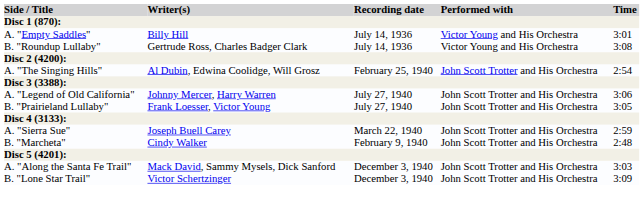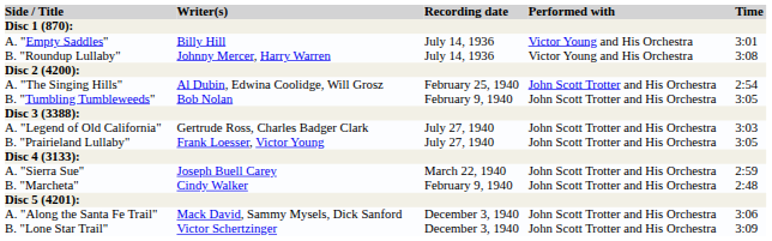 <table border="0" cellpadding="0" cellspacing="0" style="width: 75%; margin: 1em 1em 1em 0; background: #FCFDFF; border-collapse: collapse;">
 <tr bgcolor=#D3D3D4>
 <td><strong>Side / Title</strong></td>
 <td><strong>Writer(s)</strong></td>
 <td><strong>Recording date</strong></td>
 <td><strong>Performed with</strong></td>
 <td><strong>Time</strong></td>
 </tr>
 <tr bgcolor=#F2F0E6>
 <td colspan=5><strong>Disc 1 (870):</strong></td>
 </tr>
 <tr>
 <td>A. "<a href='#'>Empty Saddles</a>"</td>
 <td><a href='#'>Billy Hill</a></td>
 <td>July 14, 1936</td>
 <td><a href='#'>Victor Young</a> and His Orchestra</td>
 <td>3:01</td>
 </tr>
 <tr>
 <td>B. "Roundup Lullaby"</td>
-<td>Gertrude Ross, Charles Badger Clark</td>
+<td><a href='#'>Johnny Mercer</a>, <a href='#'>Harry Warren</a></td>
 <td>July 14, 1936</td>
 <td>Victor Young and His Orchestra</td>
 <td>3:08</td>
 </tr>
 <tr bgcolor=#F2F0E6>
 <td colspan=5><strong>Disc 2 (4200):</strong></td>
 </tr>
 <tr>
 <td>A. "The Singing Hills"</td>
 <td><a href='#'>Al Dubin</a>, Edwina Coolidge, Will Grosz</td>
 <td>February 25, 1940</td>
 <td><a href='#'>John Scott Trotter</a> and His Orchestra</td>
 <td>2:54</td>
 </tr>
+<tr>
+<td>B. "<a href='#'>Tumbling Tumbleweeds</a>"</td>
+<td><a href='#'>Bob Nolan</a></td>
+<td>February 9, 1940</td>
+<td>John Scott Trotter and His Orchestra</td>
+<td>3:05</td>
+</tr>
 <tr bgcolor=#F2F0E6>
 <td colspan=5><strong>Disc 3 (3388):</strong></td>
 </tr>
 <tr>
 <td>A. "Legend of Old California"</td>
-<td><a href='#'>Johnny Mercer</a>, <a href='#'>Harry Warren</a></td>
+<td>Gertrude Ross, Charles Badger Clark</td>
 <td>July 27, 1940</td>
 <td>John Scott Trotter and His Orchestra</td>
-<td>3:06</td>
+<td>3:03</td>
 </tr>
 <tr>
 <td>B. "Prairieland Lullaby"</td>
 <td><a href='#'>Frank Loesser</a>, <a href='#'>Victor Young</a></td>
 <td>July 27, 1940</td>
 <td>John Scott Trotter and His Orchestra</td>
 <td>3:05</td>
 </tr>
 <tr bgcolor=#F2F0E6>
 <td colspan=5><strong>Disc 4 (3133):</strong></td>
 </tr>
 <tr>
 <td>A. "Sierra Sue"</td>
 <td><a href='#'>Joseph Buell Carey</a></td>
 <td>March 22, 1940</td>
 <td>John Scott Trotter and His Orchestra</td>
 <td>2:59</td>
 </tr>
 <tr>
 <td>B. "Marcheta"</td>
 <td><a href='#'>Cindy Walker</a></td>
 <td>February 9, 1940</td>
 <td>John Scott Trotter and His Orchestra</td>
 <td>2:48</td>
 </tr>
 <tr bgcolor=#F2F0E6>
 <td colspan=5><strong>Disc 5 (4201):</strong></td>
 </tr>
 <tr>
 <td>A. "Along the Santa Fe Trail"</td>
 <td><a href='#'>Mack David</a>, Sammy Mysels, Dick Sanford</td>
 <td>December 3, 1940</td>
 <td>John Scott Trotter and His Orchestra</td>
-<td>3:03</td>
+<td>3:06</td>
 </tr>
 <tr>
 <td>B. "Lone Star Trail"</td>
 <td><a href='#'>Victor Schertzinger</a></td>
 <td>December 3, 1940</td>
 <td>John Scott Trotter and His Orchestra</td>
 <td>3:09</td>
 </tr>
 </table>
